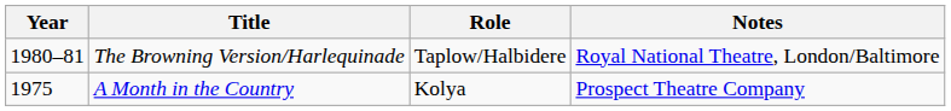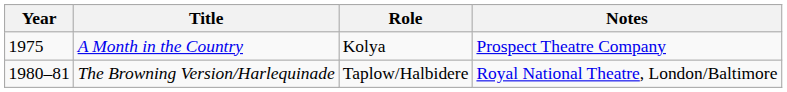 <table class="wikitable sortable">
 <tr>
 <th>Year</th>
 <th>Title</th>
 <th>Role</th>
 <th>Notes</th>
 </tr>
 <tr>
+<td>1975</td>
+<td><em><a href='#'>A Month in the Country</a></em></td>
+<td>Kolya</td>
+<td><a href='#'>Prospect Theatre Company</a></td>
+</tr>
+<tr>
 <td>1980–81</td>
 <td><em>The Browning Version/Harlequinade</em></td>
 <td>Taplow/Halbidere</td>
 <td><a href='#'>Royal National Theatre</a>, London/Baltimore</td>
 </tr>
-<tr>
-<td>1975</td>
-<td><em><a href='#'>A Month in the Country</a></em></td>
-<td>Kolya</td>
-<td><a href='#'>Prospect Theatre Company</a></td>
-</tr>
 </table>
